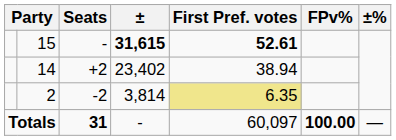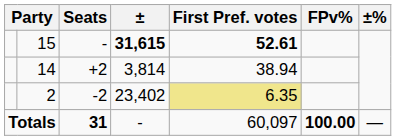 <table class=wikitable>
 <tr>
 <th colspan=2 align=center>Party</th>
 <th valign=top>Seats</th>
 <th valign=top>±</th>
 <th valign=top>First Pref. votes</th>
 <th valign=top>FPv%</th>
 <th valign=top>±%</th>
 </tr>
 <tr>
 <td></td>
 <td align=right>15</td>
 <td align=right>-</td>
 <td align=right><strong>31,615</strong></td>
 <td align=right><strong>52.61</strong></td>
 <td align=right></td>
 </tr>
 <tr>
 <td></td>
 <td align=right>14</td>
 <td align=right>+2</td>
-<td align=right>23,402</td>
+<td align=right>3,814</td>
 <td align=right>38.94</td>
 <td align=right></td>
 </tr>
 <tr>
 <td></td>
 <td align=right>2</td>
 <td align=right>-2</td>
-<td align=right>3,814</td>
+<td align=right>23,402</td>
 <td align=right style="background: khaki;">6.35</td>
 <td align=right></td>
 </tr>
 <tr>
 <td colspan=2 align=center><strong>Totals</strong></td>
 <td align=right><strong>31</strong></td>
 <td align=center>-</td>
 <td align=right>60,097</td>
 <td align=center><strong>100.00</strong></td>
 <td align=center>—</td>
 </tr>
 </table>
